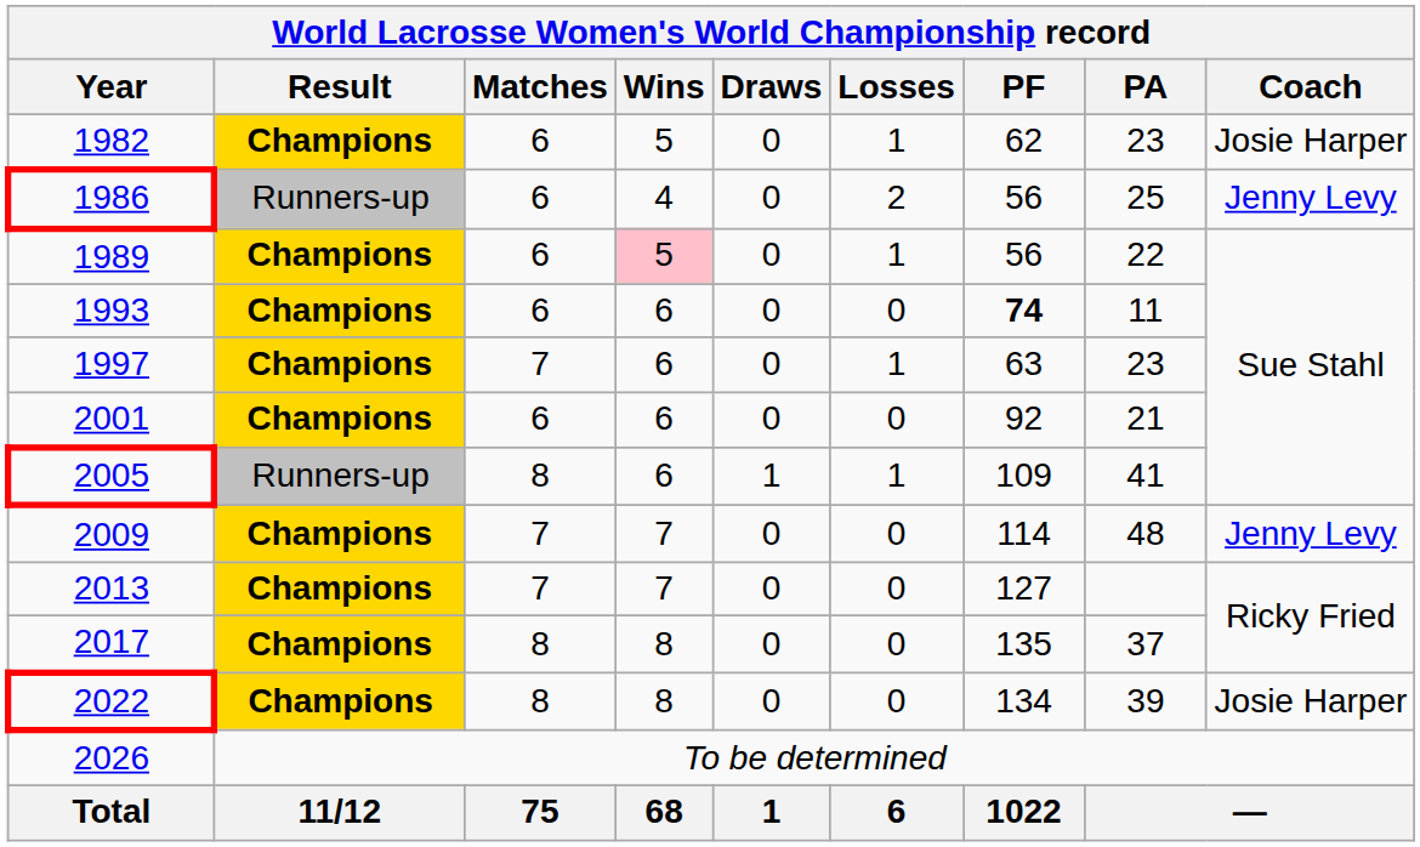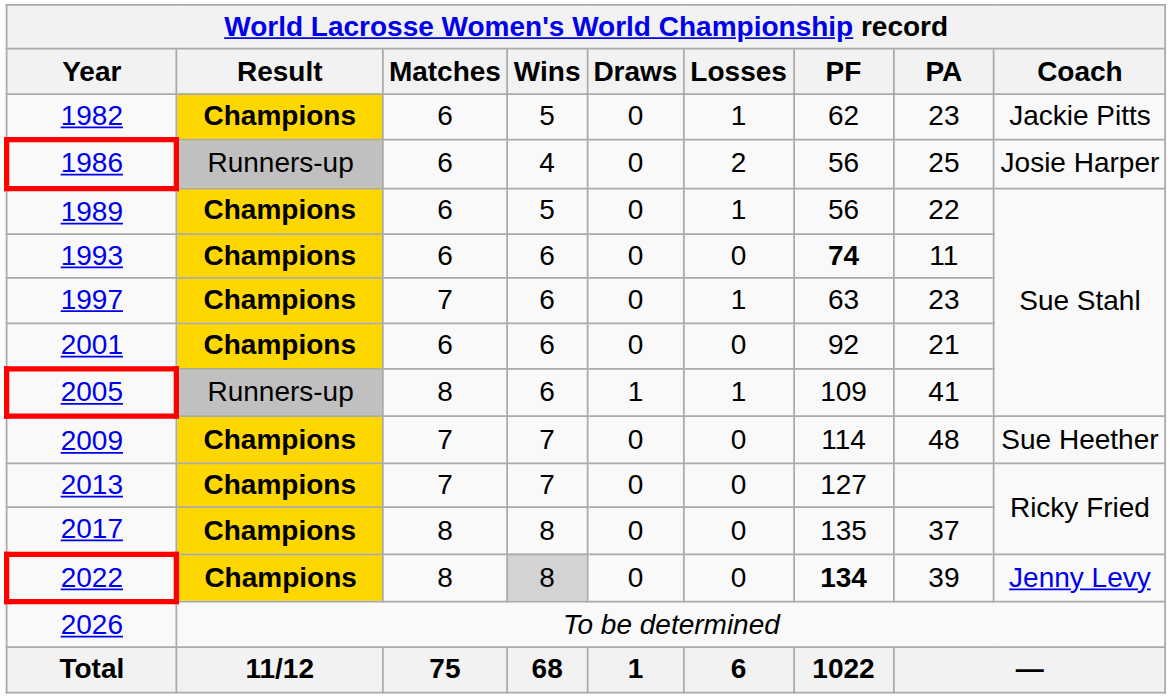 <table class="wikitable"  style="text-align:center;">
 <tr>
 <th colspan=9><strong><a href='#'>World Lacrosse Women's World Championship</a> record</strong></th>
 </tr>
 <tr>
 <th width=90>Year</th>
 <th width=110>Result</th>
 <th>Matches</th>
 <th>Wins</th>
 <th>Draws</th>
 <th>Losses</th>
 <th width=50>PF</th>
 <th width=50>PA</th>
 <th>Coach</th>
 </tr>
 <tr>
 <td> <a href='#'>1982</a></td>
 <td style="background:gold;"><strong>Champions</strong></td>
 <td>6</td>
 <td>5</td>
 <td>0</td>
 <td>1</td>
 <td>62</td>
 <td>23</td>
-<td>Josie Harper</td>
+<td>Jackie Pitts</td>
 </tr>
 <tr>
 <td style="border: 3px solid red"> <a href='#'>1986</a></td>
 <td style="background:silver;">Runners-up</td>
 <td>6</td>
 <td>4</td>
 <td>0</td>
 <td>2</td>
 <td>56</td>
 <td>25</td>
-<td><a href='#'>Jenny Levy</a></td>
+<td>Josie Harper</td>
 </tr>
 <tr>
 <td> <a href='#'>1989</a></td>
 <td style="background:gold;"><strong>Champions</strong></td>
 <td>6</td>
-<td style="background: pink;">5</td>
+<td>5</td>
 <td>0</td>
 <td>1</td>
 <td>56</td>
 <td>22</td>
 <td rowspan=5>Sue Stahl</td>
 </tr>
 <tr>
 <td> <a href='#'>1993</a></td>
 <td style="background:gold;"><strong>Champions</strong></td>
 <td>6</td>
 <td>6</td>
 <td>0</td>
 <td>0</td>
 <td><strong>74</strong></td>
 <td>11</td>
 </tr>
 <tr>
 <td> <a href='#'>1997</a></td>
 <td style="background:gold;"><strong>Champions</strong></td>
 <td>7</td>
 <td>6</td>
 <td>0</td>
 <td>1</td>
 <td>63</td>
 <td>23</td>
 </tr>
 <tr>
 <td> <a href='#'>2001</a></td>
 <td style="background:gold;"><strong>Champions</strong></td>
 <td>6</td>
 <td>6</td>
 <td>0</td>
 <td>0</td>
 <td>92</td>
 <td>21</td>
 </tr>
 <tr>
 <td style="border: 3px solid red"> <a href='#'>2005</a></td>
 <td style="background:silver;">Runners-up</td>
 <td>8</td>
 <td>6</td>
 <td>1</td>
 <td>1</td>
 <td>109</td>
 <td>41</td>
 </tr>
 <tr>
 <td> <a href='#'>2009</a></td>
 <td style="background:gold;"><strong>Champions</strong></td>
 <td>7</td>
 <td>7</td>
 <td>0</td>
 <td>0</td>
 <td>114</td>
 <td>48</td>
-<td><a href='#'>Jenny Levy</a></td>
+<td>Sue Heether</td>
 </tr>
 <tr>
 <td> <a href='#'>2013</a></td>
 <td style="background:gold;"><strong>Champions</strong></td>
 <td>7</td>
 <td>7</td>
 <td>0</td>
 <td>0</td>
 <td>127</td>
 <td></td>
 <td rowspan=2>Ricky Fried</td>
 </tr>
 <tr>
 <td> <a href='#'>2017</a></td>
 <td style="background:gold;"><strong>Champions</strong></td>
 <td>8</td>
 <td>8</td>
 <td>0</td>
 <td>0</td>
 <td>135</td>
 <td>37</td>
 </tr>
 <tr>
 <td style="border: 3px solid red"> <a href='#'>2022</a></td>
 <td style="background:gold;"><strong>Champions</strong></td>
 <td>8</td>
-<td>8</td>
+<td style="background: lightgrey;">8</td>
 <td>0</td>
 <td>0</td>
-<td>134</td>
+<td><strong>134</strong></td>
 <td>39</td>
-<td>Josie Harper</td>
+<td><a href='#'>Jenny Levy</a></td>
 </tr>
 <tr>
 <td> <a href='#'>2026</a></td>
 <td colspan=8><em>To be determined</em></td>
 </tr>
 <tr>
 <th>Total</th>
 <th>11/12</th>
 <th>75</th>
 <th>68</th>
 <th>1</th>
 <th>6</th>
 <th>1022</th>
 <th colspan=2>—</th>
 </tr>
 </table>
